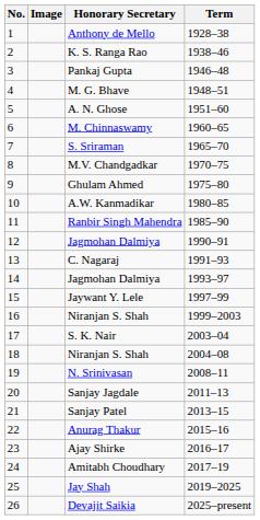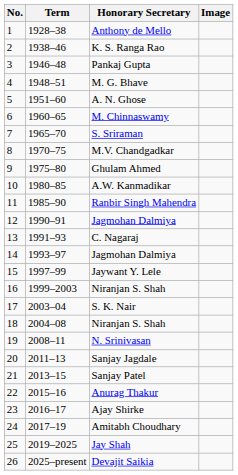 <table class="wikitable">
 <tr>
 <th>No.</th>
+<th>Term</th>
+<th>Honorary Secretary</th>
 <th>Image</th>
-<th>Honorary Secretary</th>
-<th>Term</th>
 </tr>
 <tr>
 <td>1</td>
+<td>1928–38</td>
+<td><a href='#'>Anthony de Mello</a></td>
 <td></td>
-<td><a href='#'>Anthony de Mello</a></td>
-<td>1928–38</td>
 </tr>
 <tr>
 <td>2</td>
+<td>1938–46</td>
+<td>K. S. Ranga Rao</td>
 <td></td>
-<td>K. S. Ranga Rao</td>
-<td>1938–46</td>
 </tr>
 <tr>
 <td>3</td>
+<td>1946–48</td>
+<td>Pankaj Gupta</td>
 <td></td>
-<td>Pankaj Gupta</td>
-<td>1946–48</td>
 </tr>
 <tr>
 <td>4</td>
+<td>1948–51</td>
+<td>M. G. Bhave</td>
 <td></td>
-<td>M. G. Bhave</td>
-<td>1948–51</td>
 </tr>
 <tr>
 <td>5</td>
+<td>1951–60</td>
+<td>A. N. Ghose</td>
 <td></td>
-<td>A. N. Ghose</td>
-<td>1951–60</td>
 </tr>
 <tr>
 <td>6</td>
+<td>1960–65</td>
+<td><a href='#'>M. Chinnaswamy</a></td>
 <td></td>
-<td><a href='#'>M. Chinnaswamy</a></td>
-<td>1960–65</td>
 </tr>
 <tr>
 <td>7</td>
+<td>1965–70</td>
+<td><a href='#'>S. Sriraman</a></td>
 <td></td>
-<td><a href='#'>S. Sriraman</a></td>
-<td>1965–70</td>
 </tr>
 <tr>
 <td>8</td>
+<td>1970–75</td>
+<td>M.V. Chandgadkar</td>
 <td></td>
-<td>M.V. Chandgadkar</td>
-<td>1970–75</td>
 </tr>
 <tr>
 <td>9</td>
+<td>1975–80</td>
+<td>Ghulam Ahmed</td>
 <td></td>
-<td>Ghulam Ahmed</td>
-<td>1975–80</td>
 </tr>
 <tr>
 <td>10</td>
+<td>1980–85</td>
+<td>A.W. Kanmadikar</td>
 <td></td>
-<td>A.W. Kanmadikar</td>
-<td>1980–85</td>
 </tr>
 <tr>
 <td>11</td>
+<td>1985–90</td>
+<td><a href='#'>Ranbir Singh Mahendra</a></td>
 <td></td>
-<td><a href='#'>Ranbir Singh Mahendra</a></td>
-<td>1985–90</td>
 </tr>
 <tr>
 <td>12</td>
+<td>1990–91</td>
+<td><a href='#'>Jagmohan Dalmiya</a></td>
 <td></td>
-<td><a href='#'>Jagmohan Dalmiya</a></td>
-<td>1990–91</td>
 </tr>
 <tr>
 <td>13</td>
+<td>1991–93</td>
+<td>C. Nagaraj</td>
 <td></td>
-<td>C. Nagaraj</td>
-<td>1991–93</td>
 </tr>
 <tr>
 <td>14</td>
+<td>1993–97</td>
+<td>Jagmohan Dalmiya</td>
 <td></td>
-<td>Jagmohan Dalmiya</td>
-<td>1993–97</td>
 </tr>
 <tr>
 <td>15</td>
+<td>1997–99</td>
+<td>Jaywant Y. Lele</td>
 <td></td>
-<td>Jaywant Y. Lele</td>
-<td>1997–99</td>
 </tr>
 <tr>
 <td>16</td>
+<td>1999–2003</td>
+<td>Niranjan S. Shah</td>
 <td></td>
-<td>Niranjan S. Shah</td>
-<td>1999–2003</td>
 </tr>
 <tr>
 <td>17</td>
+<td>2003–04</td>
+<td>S. K. Nair</td>
 <td></td>
-<td>S. K. Nair</td>
-<td>2003–04</td>
 </tr>
 <tr>
 <td>18</td>
+<td>2004–08</td>
+<td>Niranjan S. Shah</td>
 <td></td>
-<td>Niranjan S. Shah</td>
-<td>2004–08</td>
 </tr>
 <tr>
 <td>19</td>
+<td>2008–11</td>
+<td><a href='#'>N. Srinivasan</a></td>
 <td></td>
-<td><a href='#'>N. Srinivasan</a></td>
-<td>2008–11</td>
 </tr>
 <tr>
 <td>20</td>
+<td>2011–13</td>
+<td>Sanjay Jagdale</td>
 <td></td>
-<td>Sanjay Jagdale</td>
-<td>2011–13</td>
 </tr>
 <tr>
 <td>21</td>
+<td>2013–15</td>
+<td>Sanjay Patel</td>
 <td></td>
-<td>Sanjay Patel</td>
-<td>2013–15</td>
 </tr>
 <tr>
 <td>22</td>
+<td>2015–16</td>
+<td><a href='#'>Anurag Thakur</a></td>
 <td></td>
-<td><a href='#'>Anurag Thakur</a></td>
-<td>2015–16</td>
 </tr>
 <tr>
 <td>23</td>
+<td>2016–17</td>
+<td>Ajay Shirke</td>
 <td></td>
-<td>Ajay Shirke</td>
-<td>2016–17</td>
 </tr>
 <tr>
 <td>24</td>
+<td>2017–19</td>
+<td>Amitabh Choudhary</td>
 <td></td>
-<td>Amitabh Choudhary</td>
-<td>2017–19</td>
 </tr>
 <tr>
 <td>25</td>
+<td>2019–2025</td>
+<td><a href='#'>Jay Shah</a></td>
 <td></td>
-<td><a href='#'>Jay Shah</a></td>
-<td>2019–2025</td>
 </tr>
 <tr>
 <td>26</td>
+<td>2025–present</td>
+<td><a href='#'>Devajit Saikia</a></td>
 <td></td>
-<td><a href='#'>Devajit Saikia</a></td>
-<td>2025–present</td>
 </tr>
 </table>
